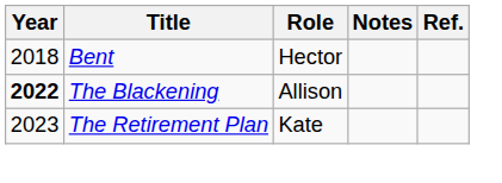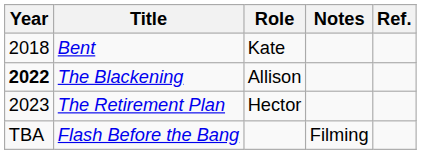 <table class="wikitable">
 <tr>
 <th>Year</th>
 <th>Title</th>
 <th>Role</th>
 <th>Notes</th>
 <th>Ref.</th>
 </tr>
 <tr>
 <td>2018</td>
 <td><em><a href='#'>Bent</a></em></td>
-<td>Hector</td>
+<td>Kate</td>
 <td></td>
 <td></td>
 </tr>
 <tr>
 <td><strong>2022</strong></td>
 <td><em><a href='#'>The Blackening</a></em></td>
 <td>Allison</td>
 <td></td>
 <td></td>
 </tr>
 <tr>
 <td>2023</td>
 <td><em><a href='#'>The Retirement Plan</a></em></td>
-<td>Kate</td>
+<td>Hector</td>
 <td></td>
 <td></td>
 </tr>
+<tr>
+<td>TBA</td>
+<td><em><a href='#'>Flash Before the Bang</a></em></td>
+<td></td>
+<td>Filming</td>
+<td></td>
+</tr>
 </table>
